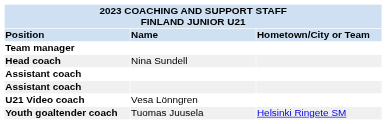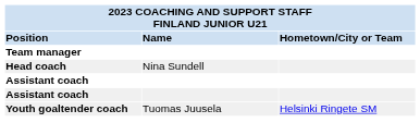 <table border="0" cellspacing="1" cellpadding="1">
 <tr bgcolor=#CEE0F2>
 <th colspan=3>2023 COACHING AND SUPPORT STAFF<br>FINLAND JUNIOR U21<br></th>
 </tr>
 <tr bgcolor=#CEE0F2>
 <th align=left width=200>Position</th>
 <th align=left width=200>Name</th>
 <th align=left width=200>Hometown/City or Team</th>
 </tr>
 <tr>
 <th align=left>Team manager</th>
 <td align=left></td>
 <td></td>
 </tr>
 <tr bgcolor="#f0f0f0">
 <th align=left>Head coach</th>
 <td>Nina Sundell</td>
 <td></td>
 </tr>
 <tr>
 <th align=left>Assistant coach</th>
 <td align=left></td>
 <td></td>
 </tr>
 <tr bgcolor="#f0f0f0">
 <th align=left>Assistant coach</th>
 <td align=left></td>
 <td></td>
 </tr>
-<tr>
-<th align=left>U21 Video coach</th>
-<td align=left>Vesa Lönngren</td>
-<td></td>
-</tr>
 <tr bgcolor="#f0f0f0">
 <th align=left>Youth goaltender coach</th>
 <td align=left>Tuomas Juusela</td>
 <td><a href='#'>Helsinki Ringete SM</a></td>
 </tr>
 <tr>
 </tr>
 </table>
